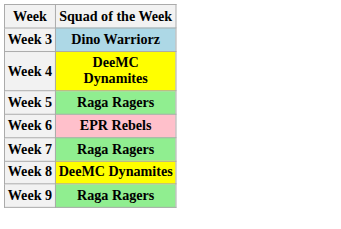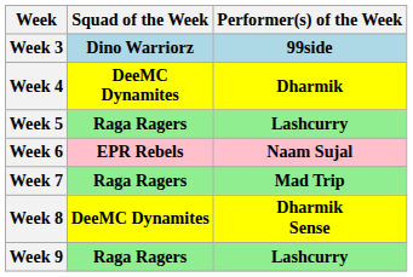 <table class="wikitable" style="text-align:center; font-size:90%">
 <tr>
 <th>Week</th>
 <th>Squad of the Week</th>
+<th>Performer(s) of the Week</th>
 </tr>
 <tr>
 <th>Week 3</th>
 <td bgcolor="lightblue"><strong>Dino Warriorz</strong></td>
+<td bgcolor="lightblue"><strong>99side</strong></td>
 </tr>
 <tr>
 <th>Week 4</th>
 <td bgcolor="yellow"><strong>DeeMC</strong><br><strong>Dynamites</strong></td>
+<td bgcolor="yellow"><strong>Dharmik</strong></td>
 </tr>
 <tr>
 <th>Week 5</th>
 <td bgcolor="lightgreen"><strong>Raga Ragers</strong></td>
+<td bgcolor="lightgreen"><strong>Lashcurry</strong></td>
 </tr>
 <tr>
 <th>Week 6</th>
 <td bgcolor="pink"><strong>EPR Rebels</strong></td>
+<td bgcolor="pink"><strong>Naam Sujal</strong></td>
 </tr>
 <tr>
 <th>Week 7</th>
 <td bgcolor="lightgreen"><strong>Raga Ragers</strong></td>
+<td bgcolor="lightgreen"><strong>Mad Trip</strong></td>
 </tr>
 <tr>
 <th>Week 8</th>
 <td bgcolor="yellow"><strong>DeeMC Dynamites</strong></td>
+<td bgcolor="yellow"><strong>Dharmik</strong><br><strong>Sense</strong></td>
 </tr>
 <tr>
 <th>Week 9</th>
 <td bgcolor="lightgreen"><strong>Raga Ragers</strong></td>
+<td bgcolor="lightgreen"><strong>Lashcurry</strong></td>
 </tr>
 </table>
